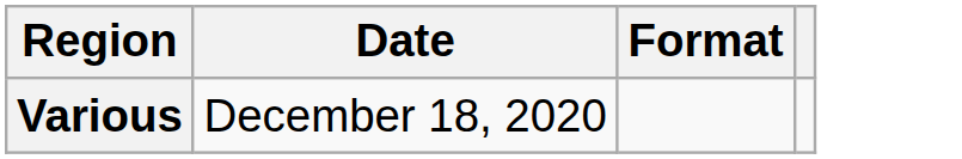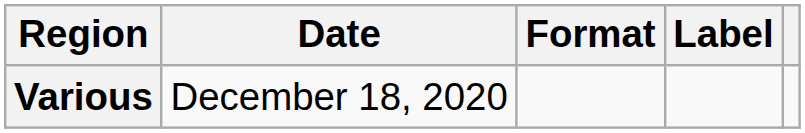 <table class="wikitable plainrowheaders">
 <tr>
 <th scope="col">Region</th>
 <th scope="col">Date</th>
 <th scope="col">Format</th>
+<th scope="col">Label</th>
 <th scope="col"></th>
 </tr>
 <tr>
 <th scope="row">Various</th>
 <td>December 18, 2020</td>
 <td></td>
+<td></td>
 <td align="center"></td>
 </tr>
 </table>
